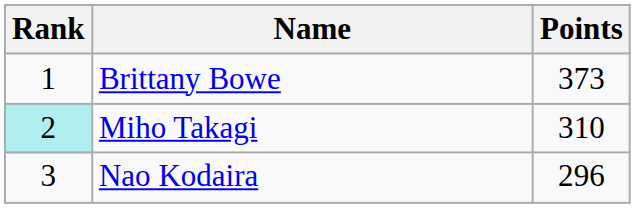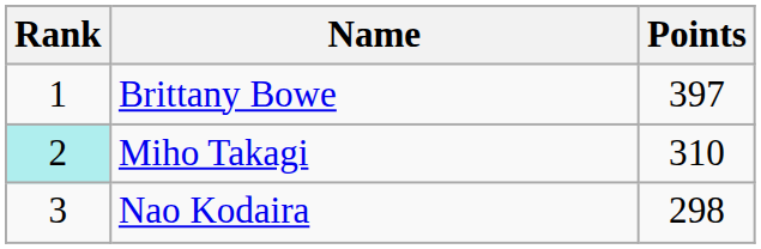 <table class="wikitable" border="1" style="text-align:center">
 <tr>
 <th width=30>Rank</th>
 <th width=220>Name</th>
 <th width=25>Points</th>
 </tr>
 <tr>
 <td>1</td>
 <td align="left"> <a href='#'>Brittany Bowe</a></td>
-<td>373</td>
+<td>397</td>
 </tr>
 <tr>
 <td style="background: paleturquoise;">2</td>
 <td align="left"> <a href='#'>Miho Takagi</a></td>
 <td>310</td>
 </tr>
 <tr>
 <td>3</td>
 <td align="left"> <a href='#'>Nao Kodaira</a></td>
-<td>296</td>
+<td>298</td>
 </tr>
 </table>
